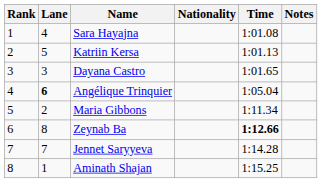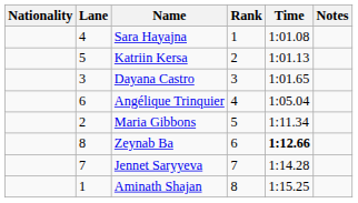 <table class="wikitable">
 <tr>
-<th>Rank</th>
+<th>Nationality</th>
 <th>Lane</th>
 <th>Name</th>
-<th>Nationality</th>
+<th>Rank</th>
 <th>Time</th>
 <th>Notes</th>
 </tr>
 <tr>
-<td>1</td>
+<td></td>
 <td>4</td>
 <td><a href='#'>Sara Hayajna</a></td>
-<td></td>
+<td>1</td>
 <td>1:01.08</td>
 <td></td>
 </tr>
 <tr>
-<td>2</td>
+<td></td>
 <td>5</td>
 <td><a href='#'>Katriin Kersa</a></td>
-<td></td>
+<td>2</td>
 <td>1:01.13</td>
 <td></td>
 </tr>
 <tr>
-<td>3</td>
+<td></td>
 <td>3</td>
 <td><a href='#'>Dayana Castro</a></td>
-<td></td>
+<td>3</td>
 <td>1:01.65</td>
 <td></td>
 </tr>
 <tr>
+<td></td>
+<td>6</td>
+<td><a href='#'>Angélique Trinquier</a></td>
 <td>4</td>
-<td><strong>6</strong></td>
-<td><a href='#'>Angélique Trinquier</a></td>
-<td></td>
 <td>1:05.04</td>
 <td></td>
 </tr>
 <tr>
-<td>5</td>
+<td></td>
 <td>2</td>
 <td><a href='#'>Maria Gibbons</a></td>
-<td></td>
+<td>5</td>
 <td>1:11.34</td>
 <td></td>
 </tr>
 <tr>
-<td>6</td>
+<td></td>
 <td>8</td>
 <td><a href='#'>Zeynab Ba</a></td>
-<td></td>
+<td>6</td>
 <td><strong>1:12.66</strong></td>
 <td></td>
 </tr>
 <tr>
-<td>7</td>
+<td></td>
 <td>7</td>
 <td><a href='#'>Jennet Saryyeva</a></td>
-<td></td>
+<td>7</td>
 <td>1:14.28</td>
 <td></td>
 </tr>
 <tr>
-<td>8</td>
+<td></td>
 <td>1</td>
 <td><a href='#'>Aminath Shajan</a></td>
-<td></td>
+<td>8</td>
 <td>1:15.25</td>
 <td></td>
 </tr>
 </table>
